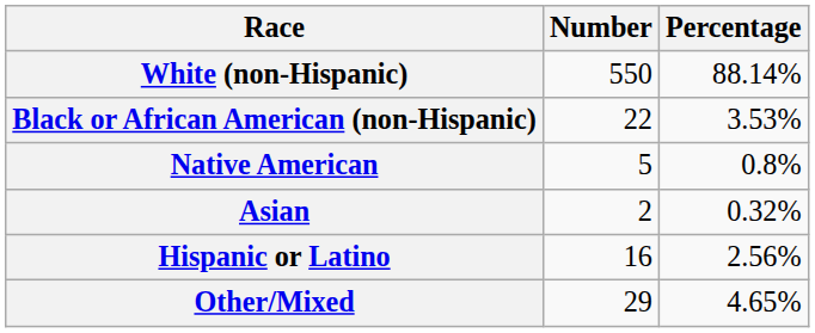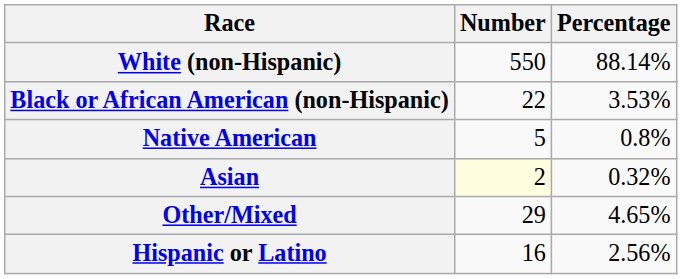 <table class="wikitable" style="text-align:right">
 <tr>
 <th scope="col">Race</th>
 <th scope="col">Number</th>
 <th scope="col">Percentage</th>
 </tr>
 <tr>
 <th scope="row"><a href='#'>White</a> (non-Hispanic)</th>
 <td>550</td>
 <td>88.14%</td>
 </tr>
 <tr>
 <th scope="row"><a href='#'>Black or African American</a> (non-Hispanic)</th>
 <td>22</td>
 <td>3.53%</td>
 </tr>
 <tr>
 <th scope="row"><a href='#'>Native American</a></th>
 <td>5</td>
 <td>0.8%</td>
 </tr>
 <tr>
 <th scope="row"><a href='#'>Asian</a></th>
-<td>2</td>
+<td style="background: lightyellow;">2</td>
 <td>0.32%</td>
+</tr>
+<tr>
+<th scope="row"><a href='#'>Other/Mixed</a></th>
+<td>29</td>
+<td>4.65%</td>
 </tr>
 <tr>
 <th scope="row"><a href='#'>Hispanic</a> or <a href='#'>Latino</a></th>
 <td>16</td>
 <td>2.56%</td>
 </tr>
-<tr>
-<th scope="row"><a href='#'>Other/Mixed</a></th>
-<td>29</td>
-<td>4.65%</td>
-</tr>
 </table>
